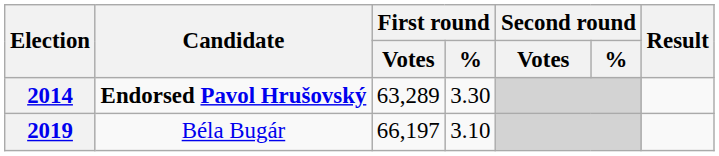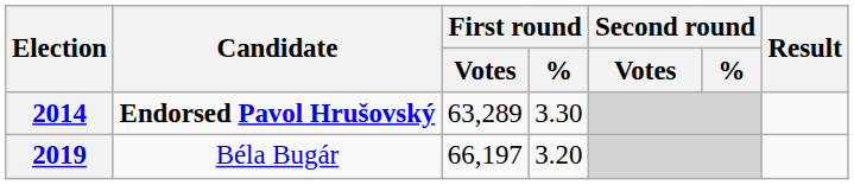 <table class=wikitable style=text-align:center>
 <tr>
 <th rowspan="2">Election</th>
 <th rowspan="2">Candidate</th>
 <th colspan="2">First round</th>
 <th colspan="2">Second round</th>
 <th rowspan="2">Result</th>
 </tr>
 <tr>
 <th>Votes</th>
 <th>%</th>
 <th>Votes</th>
 <th>%</th>
 </tr>
 <tr>
 <th><a href='#'>2014</a></th>
 <td><strong>Endorsed <a href='#'>Pavol Hrušovský</a></strong></td>
 <td>63,289</td>
 <td>3.30</td>
 <td bgcolor=lightgrey colspan=2></td>
 <td></td>
 </tr>
 <tr>
 <th><a href='#'>2019</a></th>
 <td><a href='#'>Béla Bugár</a></td>
 <td>66,197</td>
-<td>3.10</td>
+<td>3.20</td>
 <td bgcolor=lightgrey colspan=2></td>
 <td></td>
 </tr>
 </table>
